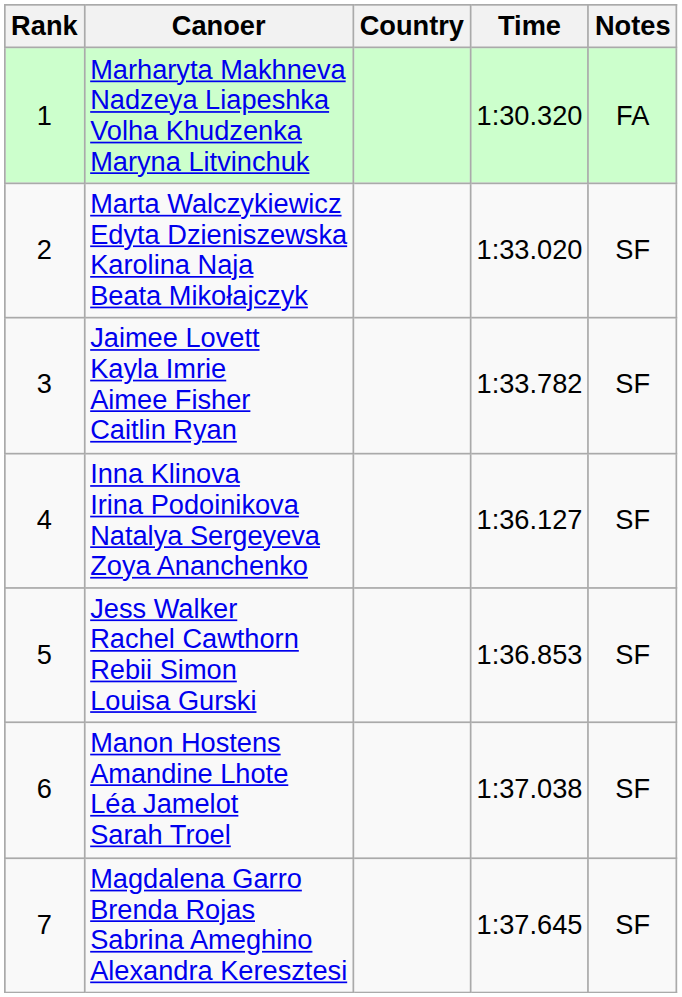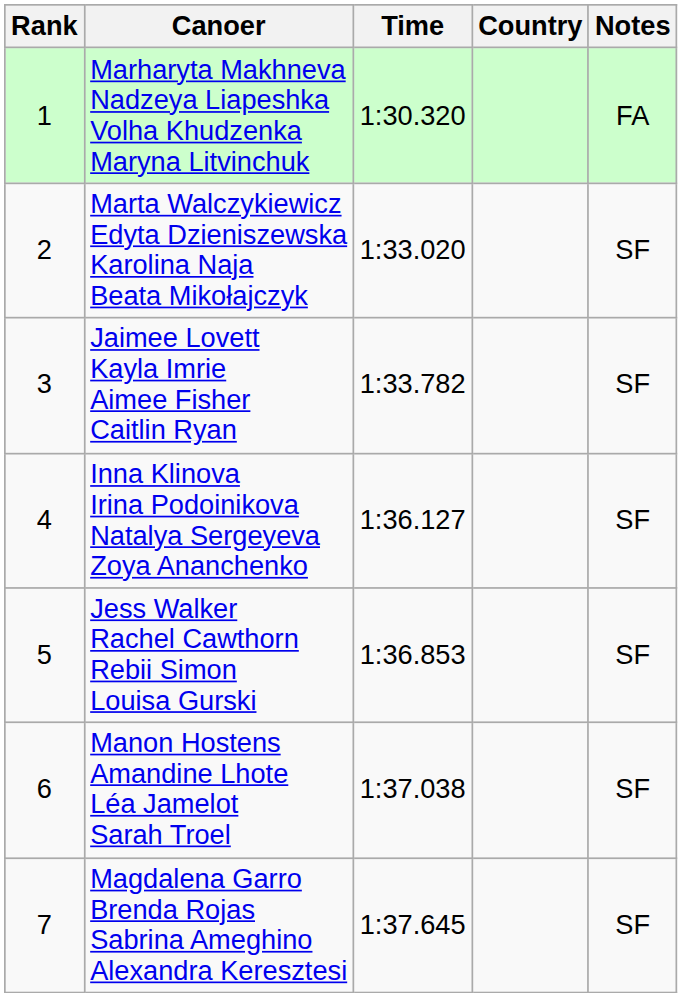 <table class="wikitable" style="text-align:center;">
 <tr>
 <th>Rank</th>
 <th>Canoer</th>
+<th>Time</th>
 <th>Country</th>
-<th>Time</th>
 <th>Notes</th>
 </tr>
 <tr bgcolor=ccffcc>
 <td>1</td>
 <td align="left"><a href='#'>Marharyta Makhneva</a><br><a href='#'>Nadzeya Liapeshka</a><br><a href='#'>Volha Khudzenka</a><br><a href='#'>Maryna Litvinchuk</a></td>
+<td>1:30.320</td>
 <td align="left"></td>
-<td>1:30.320</td>
 <td>FA</td>
 </tr>
 <tr>
 <td>2</td>
 <td align="left"><a href='#'>Marta Walczykiewicz</a><br><a href='#'>Edyta Dzieniszewska</a><br><a href='#'>Karolina Naja</a><br><a href='#'>Beata Mikołajczyk</a></td>
+<td>1:33.020</td>
 <td align="left"></td>
-<td>1:33.020</td>
 <td>SF</td>
 </tr>
 <tr>
 <td>3</td>
 <td align="left"><a href='#'>Jaimee Lovett</a><br><a href='#'>Kayla Imrie</a><br><a href='#'>Aimee Fisher</a><br><a href='#'>Caitlin Ryan</a></td>
+<td>1:33.782</td>
 <td align="left"></td>
-<td>1:33.782</td>
 <td>SF</td>
 </tr>
 <tr>
 <td>4</td>
 <td align="left"><a href='#'>Inna Klinova</a><br><a href='#'>Irina Podoinikova</a><br><a href='#'>Natalya Sergeyeva</a><br><a href='#'>Zoya Ananchenko</a></td>
+<td>1:36.127</td>
 <td align="left"></td>
-<td>1:36.127</td>
 <td>SF</td>
 </tr>
 <tr>
 <td>5</td>
 <td align="left"><a href='#'>Jess Walker</a><br><a href='#'>Rachel Cawthorn</a><br><a href='#'>Rebii Simon</a><br><a href='#'>Louisa Gurski</a></td>
+<td>1:36.853</td>
 <td align="left"></td>
-<td>1:36.853</td>
 <td>SF</td>
 </tr>
 <tr>
 <td>6</td>
 <td align="left"><a href='#'>Manon Hostens</a><br><a href='#'>Amandine Lhote</a><br><a href='#'>Léa Jamelot</a><br><a href='#'>Sarah Troel</a></td>
+<td>1:37.038</td>
 <td align="left"></td>
-<td>1:37.038</td>
 <td>SF</td>
 </tr>
 <tr>
 <td>7</td>
 <td align="left"><a href='#'>Magdalena Garro</a><br><a href='#'>Brenda Rojas</a><br><a href='#'>Sabrina Ameghino</a><br><a href='#'>Alexandra Keresztesi</a></td>
+<td>1:37.645</td>
 <td align="left"></td>
-<td>1:37.645</td>
 <td>SF</td>
 </tr>
 </table>
